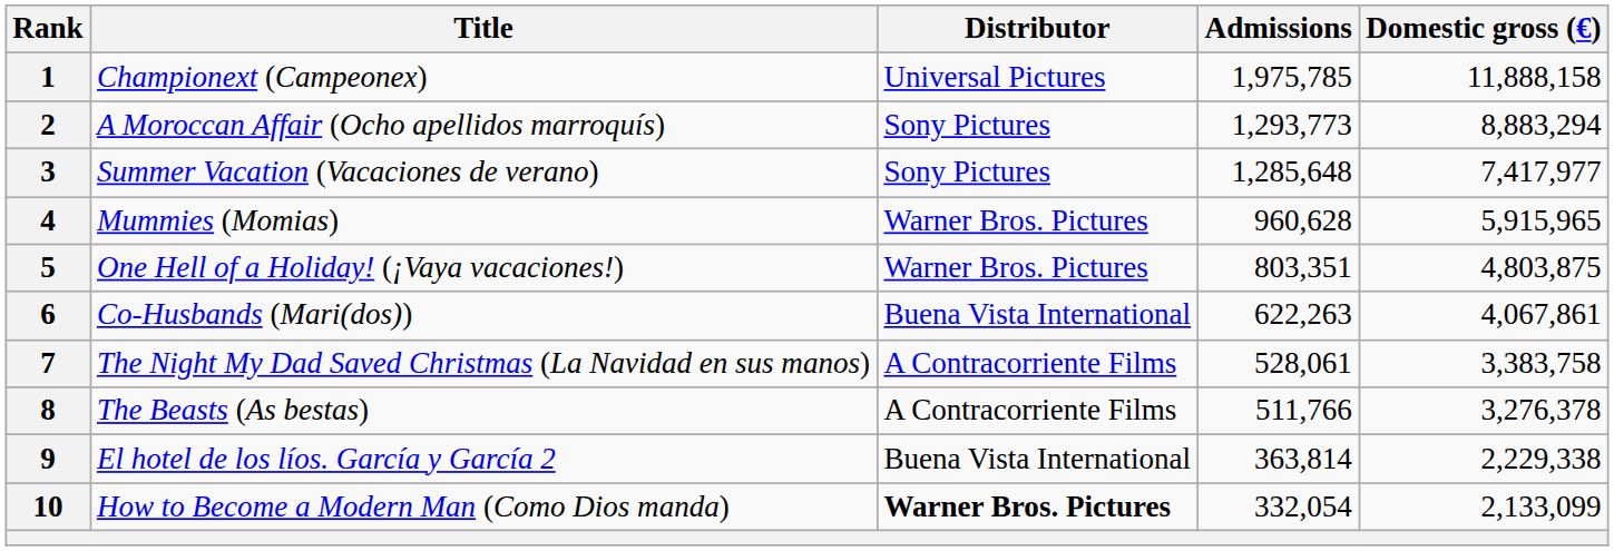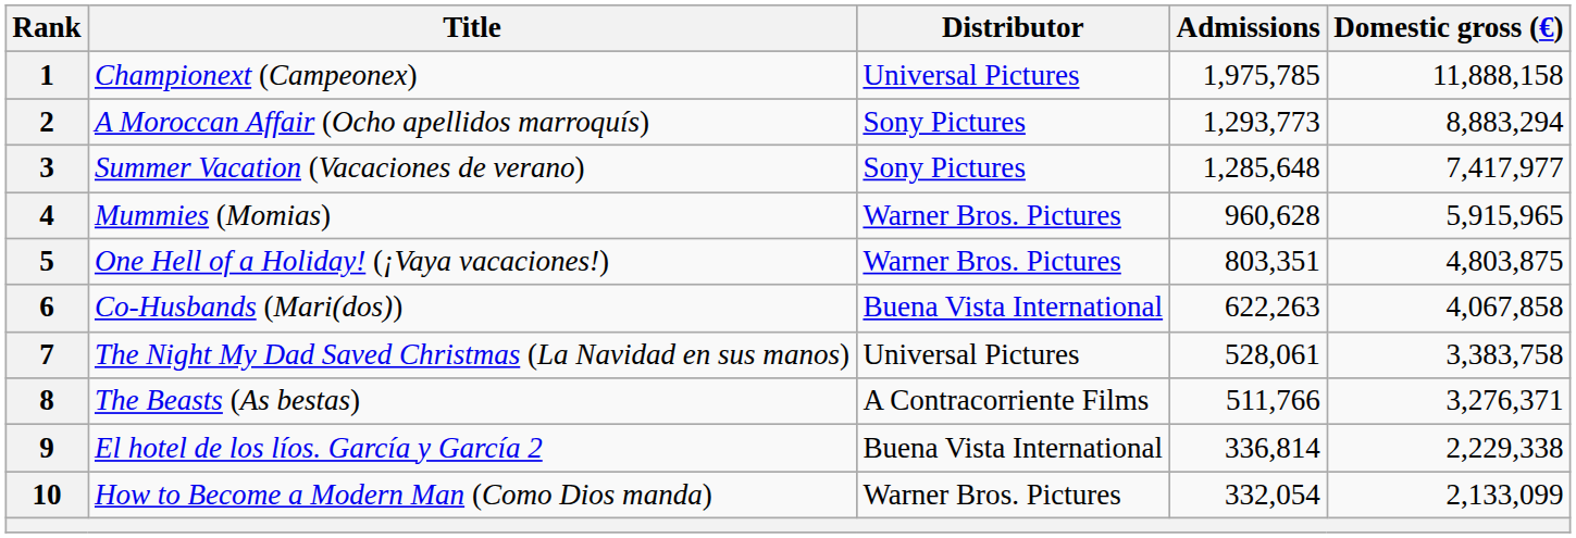 <table class="wikitable" style="margin:1em auto;">
 <tr>
 <th>Rank</th>
 <th>Title</th>
 <th>Distributor</th>
 <th>Admissions</th>
 <th>Domestic gross (<a href='#'>€</a>)</th>
 </tr>
 <tr>
 <th align = "center">1</th>
 <td><em><a href='#'>Championext</a></em> (<em>Campeonex</em>)</td>
 <td><a href='#'>Universal Pictures</a></td>
 <td align = "right">1,975,785</td>
 <td align = "right">11,888,158</td>
 </tr>
 <tr>
 <th align = "center">2</th>
 <td><em><a href='#'>A Moroccan Affair</a></em> (<em>Ocho apellidos marroquís</em>)</td>
 <td><a href='#'>Sony Pictures</a></td>
 <td align = "right">1,293,773</td>
 <td align = "right">8,883,294</td>
 </tr>
 <tr>
 <th align = "center">3</th>
 <td><em><a href='#'>Summer Vacation</a></em> (<em>Vacaciones de verano</em>)</td>
 <td><a href='#'>Sony Pictures</a></td>
 <td align = "right">1,285,648</td>
 <td align = "right">7,417,977</td>
 </tr>
 <tr>
 <th align = "center">4</th>
 <td><em><a href='#'>Mummies</a></em> (<em>Momias</em>)</td>
 <td><a href='#'>Warner Bros. Pictures</a></td>
 <td align = "right">960,628</td>
 <td align = "right">5,915,965</td>
 </tr>
 <tr>
 <th align = "center">5</th>
 <td><em><a href='#'>One Hell of a Holiday!</a></em> (<em>¡Vaya vacaciones!</em>)</td>
 <td><a href='#'>Warner Bros. Pictures</a></td>
 <td align = "right">803,351</td>
 <td align = "right">4,803,875</td>
 </tr>
 <tr>
 <th align = "center">6</th>
 <td><em><a href='#'>Co-Husbands</a></em> (<em>Mari(dos)</em>)</td>
 <td><a href='#'>Buena Vista International</a></td>
 <td align = "right">622,263</td>
-<td align = "right">4,067,861</td>
+<td align = "right">4,067,858</td>
 </tr>
 <tr>
 <th align = "center">7</th>
 <td><em><a href='#'>The Night My Dad Saved Christmas</a></em> (<em>La Navidad en sus manos</em>)</td>
-<td><a href='#'>A Contracorriente Films</a></td>
+<td>Universal Pictures</td>
 <td align = "right">528,061</td>
 <td align = "right">3,383,758</td>
 </tr>
 <tr>
 <th align = "center">8</th>
 <td><em><a href='#'>The Beasts</a></em> (<em>As bestas</em>) </td>
 <td>A Contracorriente Films</td>
 <td align = "right">511,766</td>
-<td align = "right">3,276,378</td>
+<td align = "right">3,276,371</td>
 </tr>
 <tr>
 <th align = "center">9</th>
 <td><em><a href='#'>El hotel de los líos. García y García 2</a></em></td>
 <td>Buena Vista International</td>
-<td align = "right">363,814</td>
+<td align = "right">336,814</td>
 <td align = "right">2,229,338</td>
 </tr>
 <tr>
 <th align = "center">10</th>
 <td><em><a href='#'>How to Become a Modern Man</a></em> (<em>Como Dios manda</em>)</td>
-<td><strong>Warner Bros. Pictures</strong></td>
+<td>Warner Bros. Pictures</td>
 <td align = "right">332,054</td>
 <td align = "right">2,133,099</td>
 </tr>
 <tr>
 <th align = "center" colspan = "5"></th>
 </tr>
 </table>
